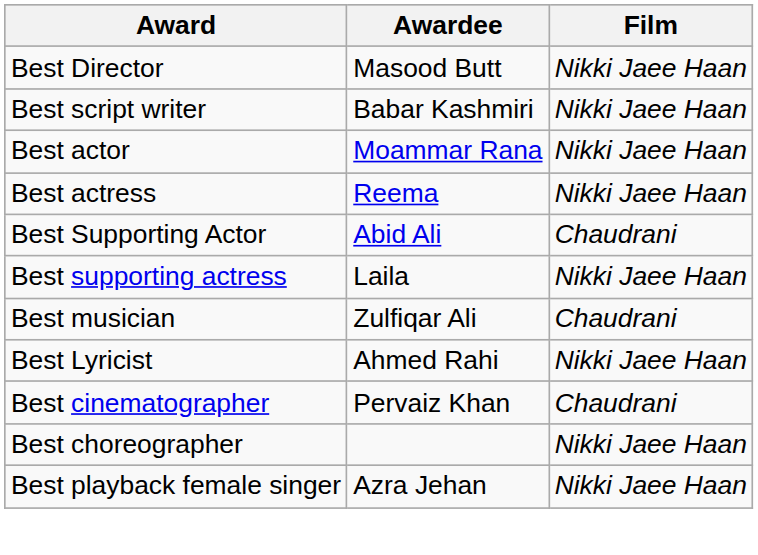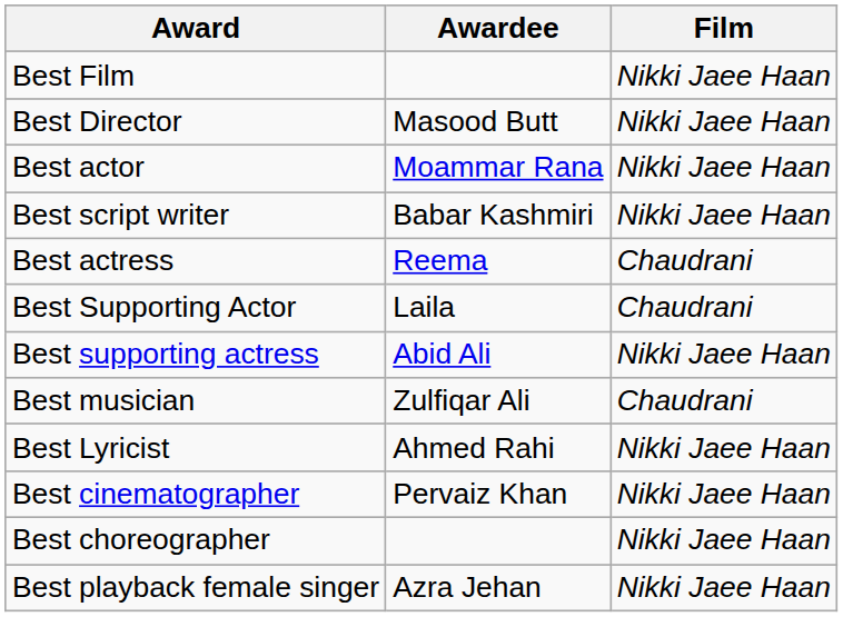 <table class="wikitable">
 <tr>
 <th>Award</th>
 <th>Awardee</th>
 <th>Film</th>
 </tr>
 <tr>
+<td>Best Film</td>
+<td></td>
+<td><em>Nikki Jaee Haan</em></td>
+</tr>
+<tr>
 <td>Best Director</td>
 <td>Masood Butt</td>
+<td><em>Nikki Jaee Haan</em></td>
+</tr>
+<tr>
+<td>Best actor</td>
+<td><a href='#'>Moammar Rana</a></td>
 <td><em>Nikki Jaee Haan</em></td>
 </tr>
 <tr>
 <td>Best script writer</td>
 <td>Babar Kashmiri</td>
 <td><em>Nikki Jaee Haan</em></td>
 </tr>
 <tr>
-<td>Best actor</td>
-<td><a href='#'>Moammar Rana</a></td>
-<td><em>Nikki Jaee Haan</em></td>
-</tr>
-<tr>
 <td>Best actress</td>
 <td><a href='#'>Reema</a></td>
-<td><em>Nikki Jaee Haan</em></td>
+<td><em>Chaudrani</em></td>
 </tr>
 <tr>
 <td>Best Supporting Actor</td>
-<td><a href='#'>Abid Ali</a></td>
+<td>Laila</td>
 <td><em>Chaudrani</em></td>
 </tr>
 <tr>
 <td>Best <a href='#'>supporting actress</a></td>
-<td>Laila</td>
+<td><a href='#'>Abid Ali</a></td>
 <td><em>Nikki Jaee Haan</em></td>
 </tr>
 <tr>
 <td>Best musician</td>
 <td>Zulfiqar Ali</td>
 <td><em>Chaudrani</em></td>
 </tr>
 <tr>
 <td>Best Lyricist</td>
 <td>Ahmed Rahi</td>
 <td><em>Nikki Jaee Haan</em></td>
 </tr>
 <tr>
 <td>Best <a href='#'>cinematographer</a></td>
 <td>Pervaiz Khan</td>
-<td><em>Chaudrani</em></td>
+<td><em>Nikki Jaee Haan</em></td>
 </tr>
 <tr>
 <td>Best choreographer</td>
 <td></td>
 <td><em>Nikki Jaee Haan</em></td>
 </tr>
 <tr>
 <td>Best playback female singer</td>
 <td>Azra Jehan</td>
 <td><em>Nikki Jaee Haan</em></td>
 </tr>
 </table>
